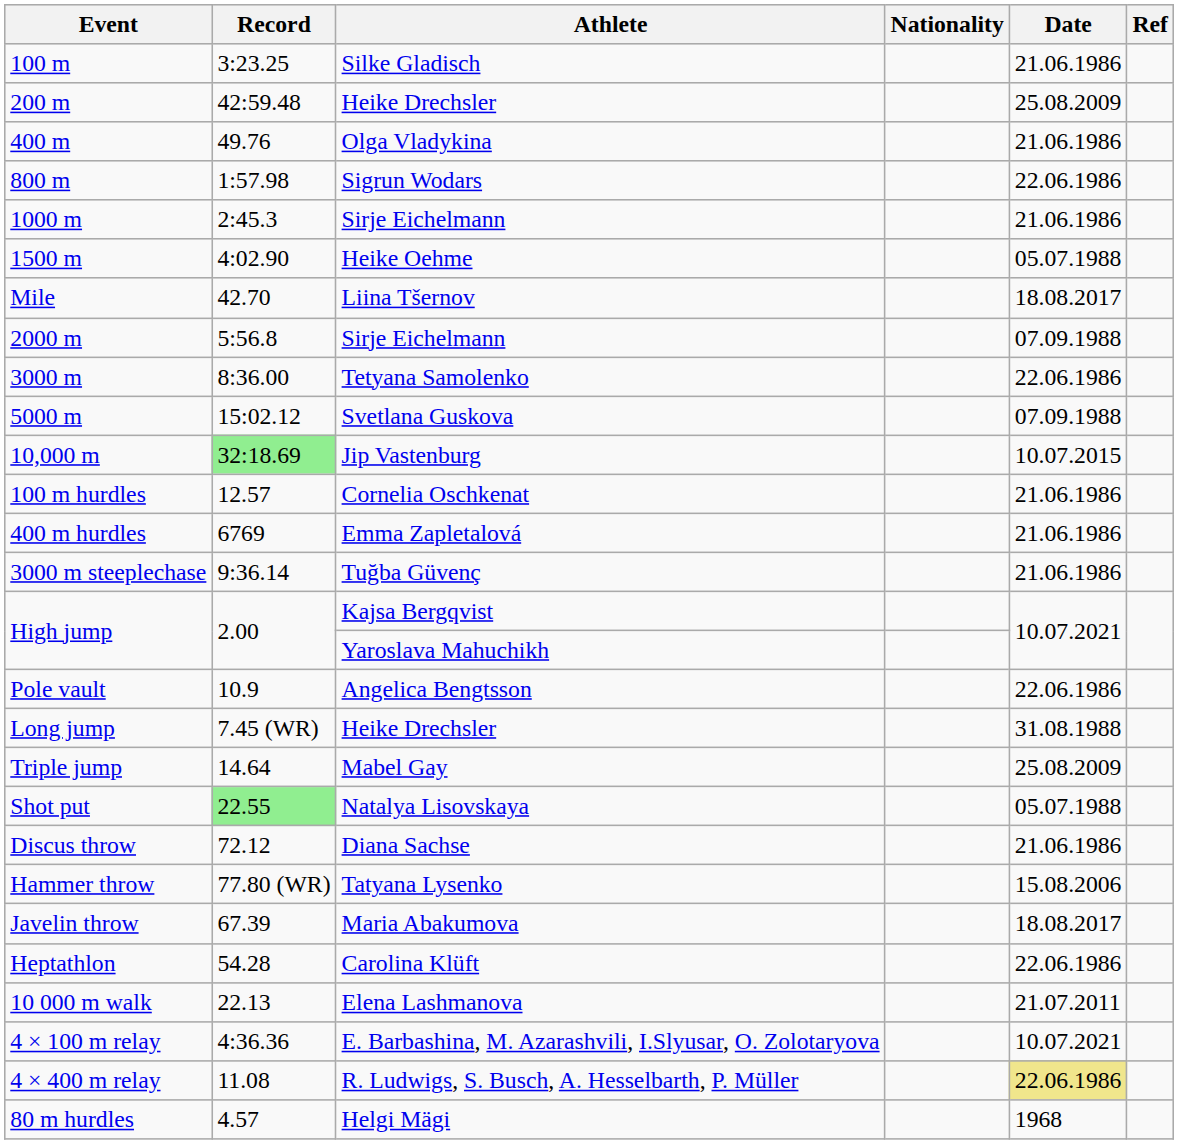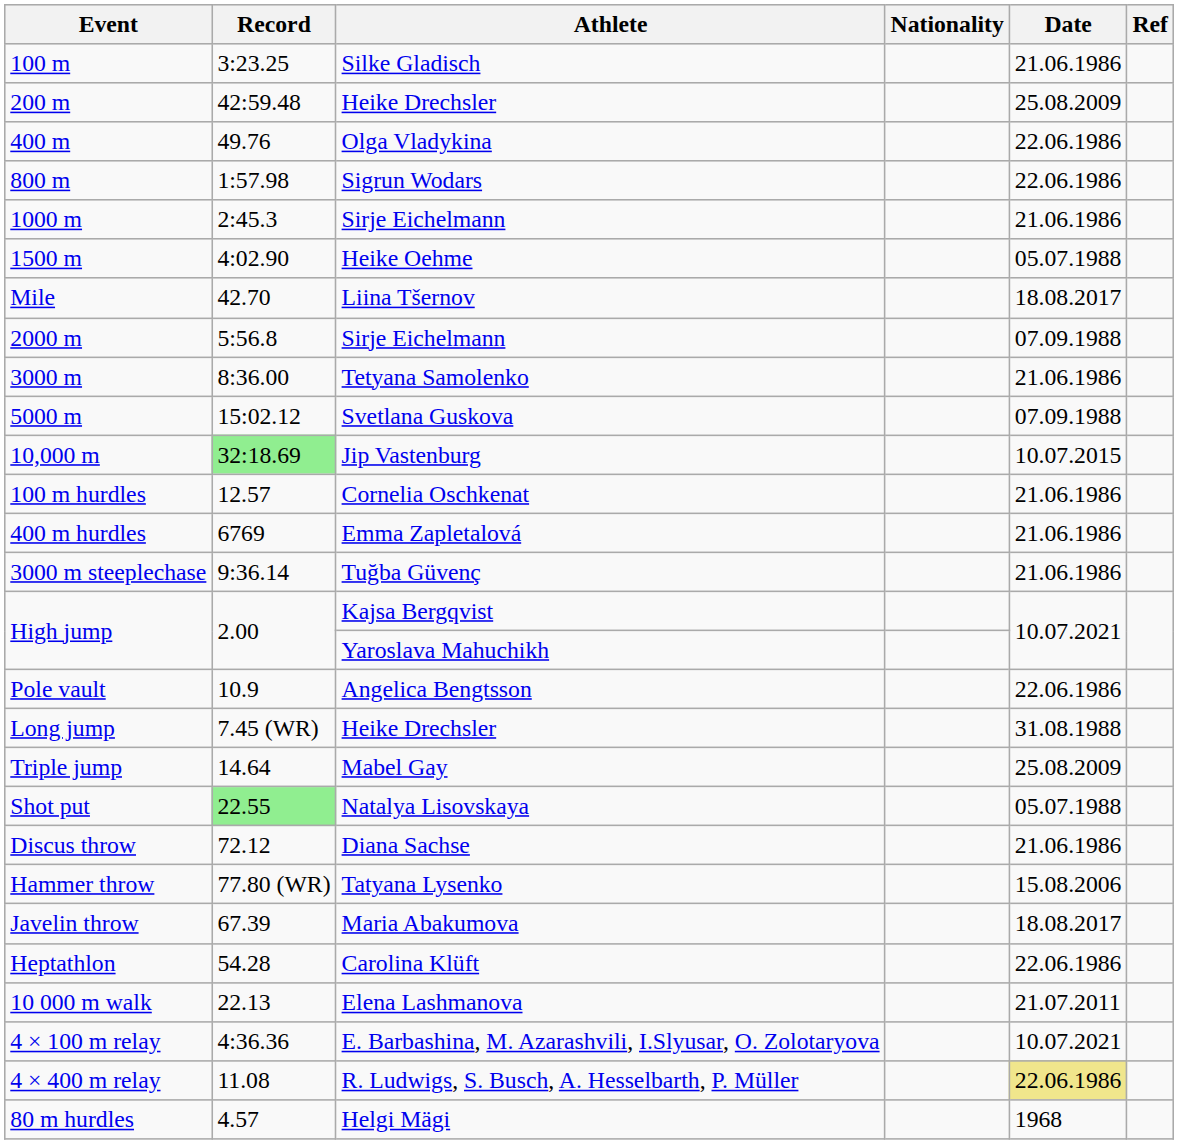 <table class="wikitable" style="font-size:95%;">
 <tr>
 <th>Event</th>
 <th>Record</th>
 <th>Athlete</th>
 <th>Nationality</th>
 <th>Date</th>
 <th>Ref</th>
 </tr>
 <tr>
 <td><a href='#'>100 m</a></td>
 <td>3:23.25</td>
 <td><a href='#'>Silke Gladisch</a></td>
 <td></td>
 <td>21.06.1986</td>
 <td></td>
 </tr>
 <tr>
 <td><a href='#'>200 m</a></td>
 <td>42:59.48</td>
 <td><a href='#'>Heike Drechsler</a></td>
 <td></td>
 <td>25.08.2009</td>
 <td></td>
 </tr>
 <tr>
 <td><a href='#'>400 m</a></td>
 <td>49.76</td>
 <td><a href='#'>Olga Vladykina</a></td>
 <td></td>
-<td>21.06.1986</td>
+<td>22.06.1986</td>
 <td></td>
 </tr>
 <tr>
 <td><a href='#'>800 m</a></td>
 <td>1:57.98</td>
 <td><a href='#'>Sigrun Wodars</a></td>
 <td></td>
 <td>22.06.1986</td>
 <td></td>
 </tr>
 <tr>
 <td><a href='#'>1000 m</a></td>
 <td>2:45.3</td>
 <td><a href='#'>Sirje Eichelmann</a></td>
 <td></td>
 <td>21.06.1986</td>
 <td></td>
 </tr>
 <tr>
 <td><a href='#'>1500 m</a></td>
 <td>4:02.90</td>
 <td><a href='#'>Heike Oehme</a></td>
 <td></td>
 <td>05.07.1988</td>
 <td></td>
 </tr>
 <tr>
 <td><a href='#'>Mile</a></td>
 <td>42.70</td>
 <td><a href='#'>Liina Tšernov</a></td>
 <td></td>
 <td>18.08.2017</td>
 <td></td>
 </tr>
 <tr>
 <td><a href='#'>2000 m</a></td>
 <td>5:56.8</td>
 <td><a href='#'>Sirje Eichelmann</a></td>
 <td></td>
 <td>07.09.1988</td>
 <td></td>
 </tr>
 <tr>
 <td><a href='#'>3000 m</a></td>
 <td>8:36.00</td>
 <td><a href='#'>Tetyana Samolenko</a></td>
 <td></td>
-<td>22.06.1986</td>
+<td>21.06.1986</td>
 <td></td>
 </tr>
 <tr>
 <td><a href='#'>5000 m</a></td>
 <td>15:02.12</td>
 <td><a href='#'>Svetlana Guskova</a></td>
 <td></td>
 <td>07.09.1988</td>
 <td></td>
 </tr>
 <tr>
 <td><a href='#'>10,000 m</a></td>
 <td style="background: lightgreen;">32:18.69</td>
 <td><a href='#'>Jip Vastenburg</a></td>
 <td></td>
 <td>10.07.2015</td>
 <td></td>
 </tr>
 <tr>
 <td><a href='#'>100 m hurdles</a></td>
 <td>12.57</td>
 <td><a href='#'>Cornelia Oschkenat</a></td>
 <td></td>
 <td>21.06.1986</td>
 <td></td>
 </tr>
 <tr>
 <td><a href='#'>400 m hurdles</a></td>
 <td>6769</td>
 <td><a href='#'>Emma Zapletalová</a></td>
 <td></td>
 <td>21.06.1986</td>
 <td></td>
 </tr>
 <tr>
 <td><a href='#'>3000 m steeplechase</a></td>
 <td>9:36.14</td>
 <td><a href='#'>Tuğba Güvenç</a></td>
 <td></td>
 <td>21.06.1986</td>
 <td></td>
 </tr>
 <tr>
 <td rowspan=2><a href='#'>High jump</a></td>
 <td rowspan=2>2.00</td>
 <td><a href='#'>Kajsa Bergqvist</a></td>
 <td></td>
 <td rowspan=2>10.07.2021</td>
 <td rowspan=2></td>
 </tr>
 <tr>
 <td><a href='#'>Yaroslava Mahuchikh</a></td>
 <td></td>
 </tr>
 <tr>
 <td><a href='#'>Pole vault</a></td>
 <td>10.9</td>
 <td><a href='#'>Angelica Bengtsson</a></td>
 <td></td>
 <td>22.06.1986</td>
 <td></td>
 </tr>
 <tr>
 <td><a href='#'>Long jump</a></td>
 <td>7.45 (WR)</td>
 <td><a href='#'>Heike Drechsler</a></td>
 <td></td>
 <td>31.08.1988</td>
 <td></td>
 </tr>
 <tr>
 <td><a href='#'>Triple jump</a></td>
 <td>14.64</td>
 <td><a href='#'>Mabel Gay</a></td>
 <td></td>
 <td>25.08.2009</td>
 <td></td>
 </tr>
 <tr>
 <td><a href='#'>Shot put</a></td>
 <td style="background: lightgreen;">22.55</td>
 <td><a href='#'>Natalya Lisovskaya</a></td>
 <td></td>
 <td>05.07.1988</td>
 <td></td>
 </tr>
 <tr>
 <td><a href='#'>Discus throw</a></td>
 <td>72.12</td>
 <td><a href='#'>Diana Sachse</a></td>
 <td></td>
 <td>21.06.1986</td>
 <td></td>
 </tr>
 <tr>
 <td><a href='#'>Hammer throw</a></td>
 <td>77.80 (WR)</td>
 <td><a href='#'>Tatyana Lysenko</a></td>
 <td></td>
 <td>15.08.2006</td>
 <td></td>
 </tr>
 <tr>
 <td><a href='#'>Javelin throw</a></td>
 <td>67.39</td>
 <td><a href='#'>Maria Abakumova</a></td>
 <td></td>
 <td>18.08.2017</td>
 <td></td>
 </tr>
 <tr>
 <td><a href='#'>Heptathlon</a></td>
 <td>54.28</td>
 <td><a href='#'>Carolina Klüft</a></td>
 <td></td>
 <td>22.06.1986</td>
 <td></td>
 </tr>
 <tr>
 <td><a href='#'>10 000 m walk</a></td>
 <td>22.13</td>
 <td><a href='#'>Elena Lashmanova</a></td>
 <td></td>
 <td>21.07.2011</td>
 <td></td>
 </tr>
 <tr>
 <td><a href='#'>4 × 100 m relay</a></td>
 <td>4:36.36</td>
 <td><a href='#'>E. Barbashina</a>, <a href='#'>M. Azarashvili</a>, <a href='#'>I.Slyusar</a>, <a href='#'>O. Zolotaryova</a></td>
 <td></td>
 <td>10.07.2021</td>
 <td></td>
 </tr>
 <tr>
 <td><a href='#'>4 × 400 m relay</a></td>
 <td>11.08</td>
 <td><a href='#'>R. Ludwigs</a>, <a href='#'>S. Busch</a>, <a href='#'>A. Hesselbarth</a>, <a href='#'>P. Müller</a></td>
 <td></td>
 <td style="background: khaki;">22.06.1986</td>
 <td></td>
 </tr>
 <tr>
 <td><a href='#'>80 m hurdles</a></td>
 <td>4.57</td>
 <td><a href='#'>Helgi Mägi</a></td>
 <td></td>
 <td>1968</td>
 <td></td>
 </tr>
 </table>
